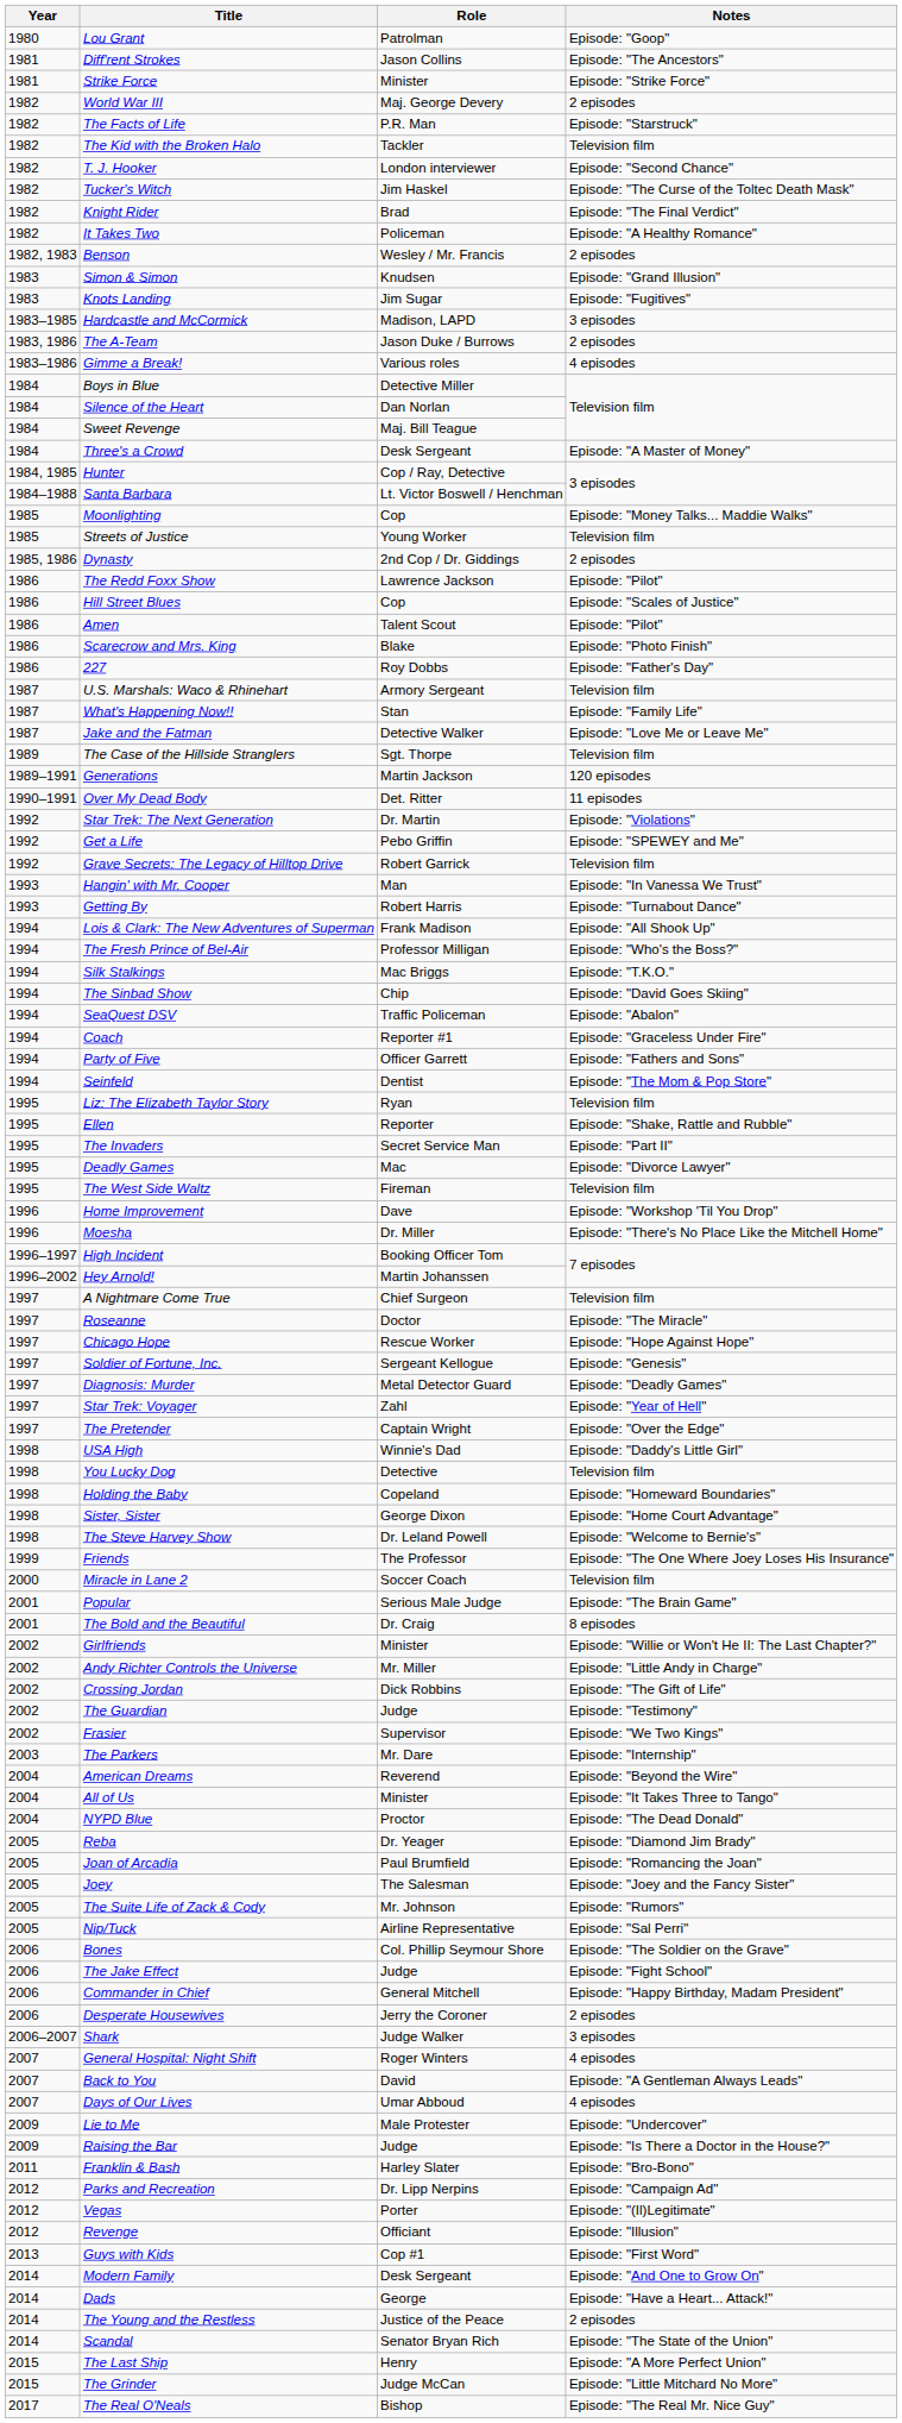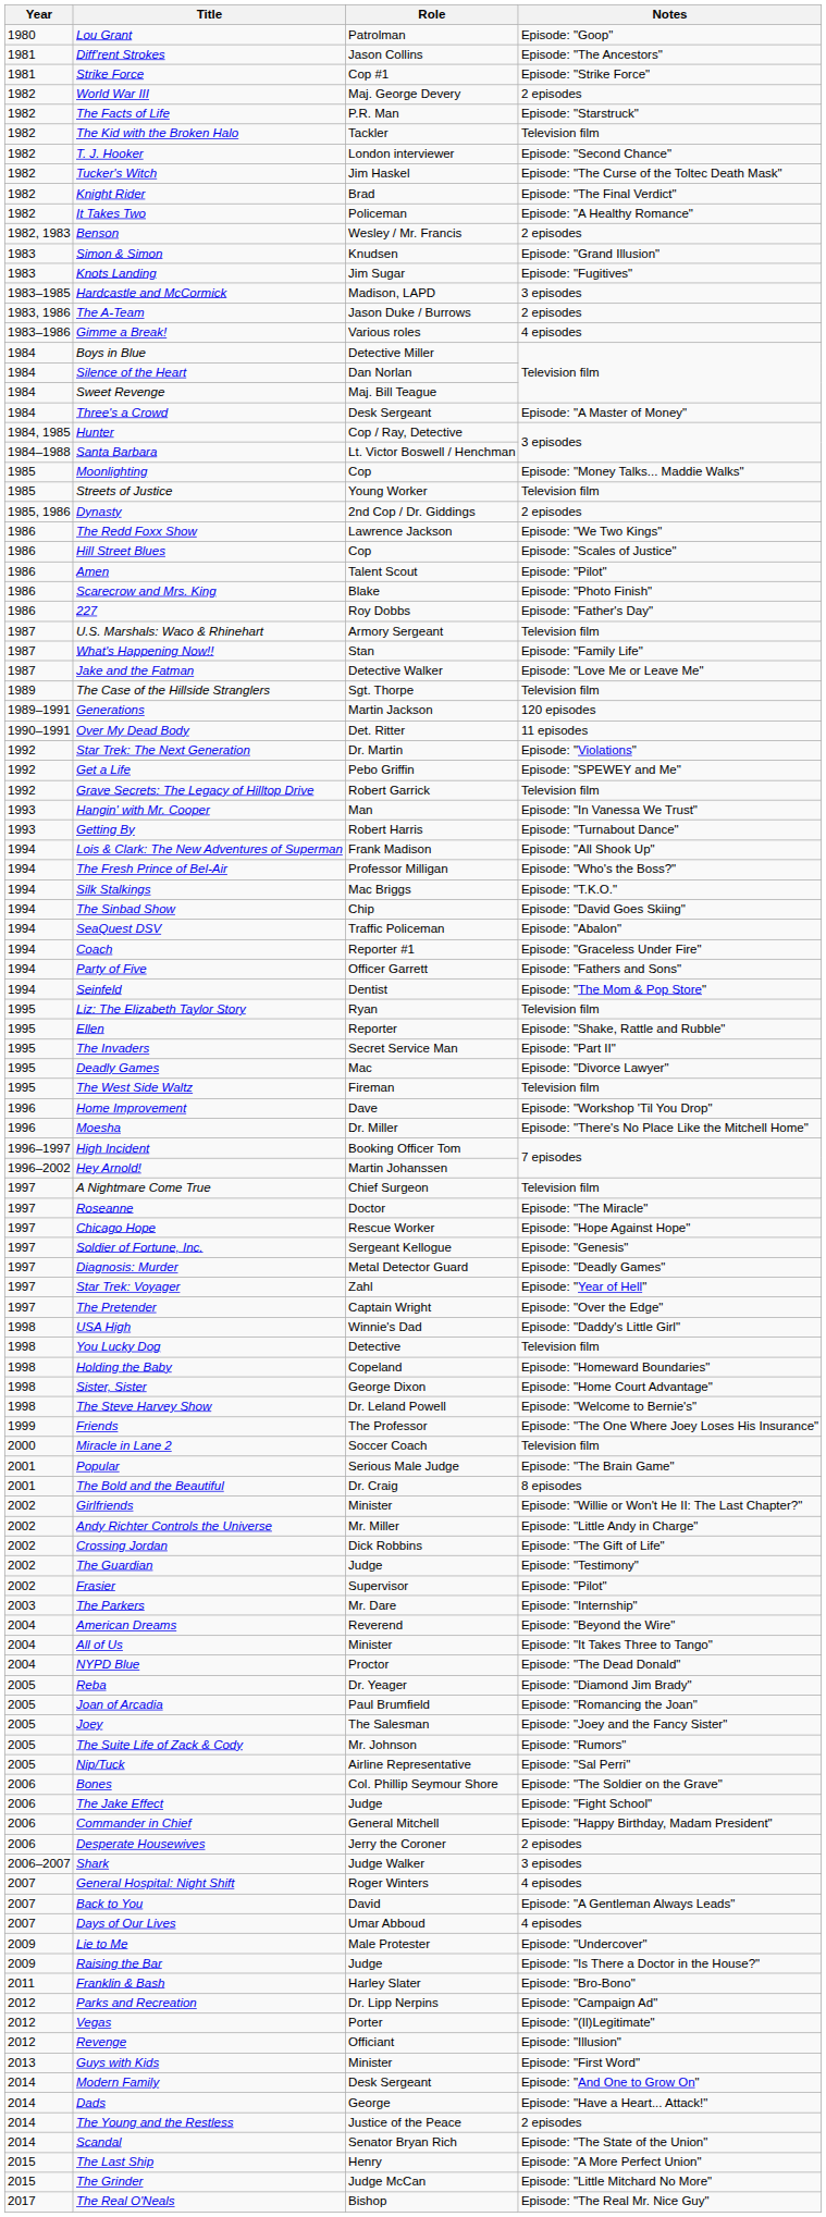 <table class="wikitable sortable">
 <tr>
 <th>Year</th>
 <th>Title</th>
 <th>Role</th>
 <th>Notes</th>
 </tr>
 <tr>
 <td>1980</td>
 <td><a href='#'><em>Lou Grant</em></a></td>
 <td>Patrolman</td>
 <td>Episode: "Goop"</td>
 </tr>
 <tr>
 <td>1981</td>
 <td><em><a href='#'>Diff'rent Strokes</a></em></td>
 <td>Jason Collins</td>
 <td>Episode: "The Ancestors"</td>
 </tr>
 <tr>
 <td>1981</td>
 <td><a href='#'><em>Strike Force</em></a></td>
-<td>Minister</td>
+<td>Cop #1</td>
 <td>Episode: "Strike Force"</td>
 </tr>
 <tr>
 <td>1982</td>
 <td><a href='#'><em>World War III</em></a></td>
 <td>Maj. George Devery</td>
 <td>2 episodes</td>
 </tr>
 <tr>
 <td>1982</td>
 <td><a href='#'><em>The Facts of Life</em></a></td>
 <td>P.R. Man</td>
 <td>Episode: "Starstruck"</td>
 </tr>
 <tr>
 <td>1982</td>
 <td><em><a href='#'>The Kid with the Broken Halo</a></em></td>
 <td>Tackler</td>
 <td>Television film</td>
 </tr>
 <tr>
 <td>1982</td>
 <td><em><a href='#'>T. J. Hooker</a></em></td>
 <td>London interviewer</td>
 <td>Episode: "Second Chance"</td>
 </tr>
 <tr>
 <td>1982</td>
 <td><em><a href='#'>Tucker's Witch</a></em></td>
 <td>Jim Haskel</td>
 <td>Episode: "The Curse of the Toltec Death Mask"</td>
 </tr>
 <tr>
 <td>1982</td>
 <td><a href='#'><em>Knight Rider</em></a></td>
 <td>Brad</td>
 <td>Episode: "The Final Verdict"</td>
 </tr>
 <tr>
 <td>1982</td>
 <td><a href='#'><em>It Takes Two</em></a></td>
 <td>Policeman</td>
 <td>Episode: "A Healthy Romance"</td>
 </tr>
 <tr>
 <td>1982, 1983</td>
 <td><a href='#'><em>Benson</em></a></td>
 <td>Wesley / Mr. Francis</td>
 <td>2 episodes</td>
 </tr>
 <tr>
 <td>1983</td>
 <td><em><a href='#'>Simon & Simon</a></em></td>
 <td>Knudsen</td>
 <td>Episode: "Grand Illusion"</td>
 </tr>
 <tr>
 <td>1983</td>
 <td><em><a href='#'>Knots Landing</a></em></td>
 <td>Jim Sugar</td>
 <td>Episode: "Fugitives"</td>
 </tr>
 <tr>
 <td>1983–1985</td>
 <td><em><a href='#'>Hardcastle and McCormick</a></em></td>
 <td>Madison, LAPD</td>
 <td>3 episodes</td>
 </tr>
 <tr>
 <td>1983, 1986</td>
 <td><em><a href='#'>The A-Team</a></em></td>
 <td>Jason Duke / Burrows</td>
 <td>2 episodes</td>
 </tr>
 <tr>
 <td>1983–1986</td>
 <td><em><a href='#'>Gimme a Break!</a></em></td>
 <td>Various roles</td>
 <td>4 episodes</td>
 </tr>
 <tr>
 <td>1984</td>
 <td><em>Boys in Blue</em></td>
 <td>Detective Miller</td>
 <td rowspan="3">Television film</td>
 </tr>
 <tr>
 <td>1984</td>
 <td><em><a href='#'>Silence of the Heart</a></em></td>
 <td>Dan Norlan</td>
 </tr>
 <tr>
 <td>1984</td>
 <td><em>Sweet Revenge</em></td>
 <td>Maj. Bill Teague</td>
 </tr>
 <tr>
 <td>1984</td>
 <td><em><a href='#'>Three's a Crowd</a></em></td>
 <td>Desk Sergeant</td>
 <td>Episode: "A Master of Money"</td>
 </tr>
 <tr>
 <td>1984, 1985</td>
 <td><a href='#'><em>Hunter</em></a></td>
 <td>Cop / Ray, Detective</td>
 <td rowspan="2">3 episodes</td>
 </tr>
 <tr>
 <td>1984–1988</td>
 <td><a href='#'><em>Santa Barbara</em></a></td>
 <td>Lt. Victor Boswell / Henchman</td>
 </tr>
 <tr>
 <td>1985</td>
 <td><a href='#'><em>Moonlighting</em></a></td>
 <td>Cop</td>
 <td>Episode: "Money Talks... Maddie Walks"</td>
 </tr>
 <tr>
 <td>1985</td>
 <td><em>Streets of Justice</em></td>
 <td>Young Worker</td>
 <td>Television film</td>
 </tr>
 <tr>
 <td>1985, 1986</td>
 <td><a href='#'><em>Dynasty</em></a></td>
 <td>2nd Cop / Dr. Giddings</td>
 <td>2 episodes</td>
 </tr>
 <tr>
 <td>1986</td>
 <td><em><a href='#'>The Redd Foxx Show</a></em></td>
 <td>Lawrence Jackson</td>
-<td>Episode: "Pilot"</td>
+<td>Episode: "We Two Kings"</td>
 </tr>
 <tr>
 <td>1986</td>
 <td><em><a href='#'>Hill Street Blues</a></em></td>
 <td>Cop</td>
 <td>Episode: "Scales of Justice"</td>
 </tr>
 <tr>
 <td>1986</td>
 <td><a href='#'><em>Amen</em></a></td>
 <td>Talent Scout</td>
 <td>Episode: "Pilot"</td>
 </tr>
 <tr>
 <td>1986</td>
 <td><em><a href='#'>Scarecrow and Mrs. King</a></em></td>
 <td>Blake</td>
 <td>Episode: "Photo Finish"</td>
 </tr>
 <tr>
 <td>1986</td>
 <td><a href='#'><em>227</em></a></td>
 <td>Roy Dobbs</td>
 <td>Episode: "Father's Day"</td>
 </tr>
 <tr>
 <td>1987</td>
 <td><em>U.S. Marshals: Waco & Rhinehart</em></td>
 <td>Armory Sergeant</td>
 <td>Television film</td>
 </tr>
 <tr>
 <td>1987</td>
 <td><em><a href='#'>What's Happening Now!!</a></em></td>
 <td>Stan</td>
 <td>Episode: "Family Life"</td>
 </tr>
 <tr>
 <td>1987</td>
 <td><em><a href='#'>Jake and the Fatman</a></em></td>
 <td>Detective Walker</td>
 <td>Episode: "Love Me or Leave Me"</td>
 </tr>
 <tr>
 <td>1989</td>
 <td><em>The Case of the Hillside Stranglers</em></td>
 <td>Sgt. Thorpe</td>
 <td>Television film</td>
 </tr>
 <tr>
 <td>1989–1991</td>
 <td><a href='#'><em>Generations</em></a></td>
 <td>Martin Jackson</td>
 <td>120 episodes</td>
 </tr>
 <tr>
 <td>1990–1991</td>
 <td><a href='#'><em>Over My Dead Body</em></a></td>
 <td>Det. Ritter</td>
 <td>11 episodes</td>
 </tr>
 <tr>
 <td>1992</td>
 <td><em><a href='#'>Star Trek: The Next Generation</a></em></td>
 <td>Dr. Martin</td>
 <td>Episode: "<a href='#'>Violations</a>"</td>
 </tr>
 <tr>
 <td>1992</td>
 <td><a href='#'><em>Get a Life</em></a></td>
 <td>Pebo Griffin</td>
 <td>Episode: "SPEWEY and Me"</td>
 </tr>
 <tr>
 <td>1992</td>
 <td><em><a href='#'>Grave Secrets: The Legacy of Hilltop Drive</a></em></td>
 <td>Robert Garrick</td>
 <td>Television film</td>
 </tr>
 <tr>
 <td>1993</td>
 <td><em><a href='#'>Hangin' with Mr. Cooper</a></em></td>
 <td>Man</td>
 <td>Episode: "In Vanessa We Trust"</td>
 </tr>
 <tr>
 <td>1993</td>
 <td><em><a href='#'>Getting By</a></em></td>
 <td>Robert Harris</td>
 <td>Episode: "Turnabout Dance"</td>
 </tr>
 <tr>
 <td>1994</td>
 <td><em><a href='#'>Lois & Clark: The New Adventures of Superman</a></em></td>
 <td>Frank Madison</td>
 <td>Episode: "All Shook Up"</td>
 </tr>
 <tr>
 <td>1994</td>
 <td><em><a href='#'>The Fresh Prince of Bel-Air</a></em></td>
 <td>Professor Milligan</td>
 <td>Episode: "Who's the Boss?"</td>
 </tr>
 <tr>
 <td>1994</td>
 <td><em><a href='#'>Silk Stalkings</a></em></td>
 <td>Mac Briggs</td>
 <td>Episode: "T.K.O."</td>
 </tr>
 <tr>
 <td>1994</td>
 <td><em><a href='#'>The Sinbad Show</a></em></td>
 <td>Chip</td>
 <td>Episode: "David Goes Skiing"</td>
 </tr>
 <tr>
 <td>1994</td>
 <td><em><a href='#'>SeaQuest DSV</a></em></td>
 <td>Traffic Policeman</td>
 <td>Episode: "Abalon"</td>
 </tr>
 <tr>
 <td>1994</td>
 <td><a href='#'><em>Coach</em></a></td>
 <td>Reporter #1</td>
 <td>Episode: "Graceless Under Fire"</td>
 </tr>
 <tr>
 <td>1994</td>
 <td><em><a href='#'>Party of Five</a></em></td>
 <td>Officer Garrett</td>
 <td>Episode: "Fathers and Sons"</td>
 </tr>
 <tr>
 <td>1994</td>
 <td><em><a href='#'>Seinfeld</a></em></td>
 <td>Dentist</td>
 <td>Episode: "<a href='#'>The Mom & Pop Store</a>"</td>
 </tr>
 <tr>
 <td>1995</td>
 <td><em><a href='#'>Liz: The Elizabeth Taylor Story</a></em></td>
 <td>Ryan</td>
 <td>Television film</td>
 </tr>
 <tr>
 <td>1995</td>
 <td><a href='#'><em>Ellen</em></a></td>
 <td>Reporter</td>
 <td>Episode: "Shake, Rattle and Rubble"</td>
 </tr>
 <tr>
 <td>1995</td>
 <td><a href='#'><em>The Invaders</em></a></td>
 <td>Secret Service Man</td>
 <td>Episode: "Part II"</td>
 </tr>
 <tr>
 <td>1995</td>
 <td><a href='#'><em>Deadly Games</em></a></td>
 <td>Mac</td>
 <td>Episode: "Divorce Lawyer"</td>
 </tr>
 <tr>
 <td>1995</td>
 <td><a href='#'><em>The West Side Waltz</em></a></td>
 <td>Fireman</td>
 <td>Television film</td>
 </tr>
 <tr>
 <td>1996</td>
 <td><a href='#'><em>Home Improvement</em></a></td>
 <td>Dave</td>
 <td>Episode: "Workshop 'Til You Drop"</td>
 </tr>
 <tr>
 <td>1996</td>
 <td><em><a href='#'>Moesha</a></em></td>
 <td>Dr. Miller</td>
 <td>Episode: "There's No Place Like the Mitchell Home"</td>
 </tr>
 <tr>
 <td>1996–1997</td>
 <td><em><a href='#'>High Incident</a></em></td>
 <td>Booking Officer Tom</td>
 <td rowspan="2">7 episodes</td>
 </tr>
 <tr>
 <td>1996–2002</td>
 <td><em><a href='#'>Hey Arnold!</a></em></td>
 <td>Martin Johanssen</td>
 </tr>
 <tr>
 <td>1997</td>
 <td><em>A Nightmare Come True</em></td>
 <td>Chief Surgeon</td>
 <td>Television film</td>
 </tr>
 <tr>
 <td>1997</td>
 <td><em><a href='#'>Roseanne</a></em></td>
 <td>Doctor</td>
 <td>Episode: "The Miracle"</td>
 </tr>
 <tr>
 <td>1997</td>
 <td><em><a href='#'>Chicago Hope</a></em></td>
 <td>Rescue Worker</td>
 <td>Episode: "Hope Against Hope"</td>
 </tr>
 <tr>
 <td>1997</td>
 <td><em><a href='#'>Soldier of Fortune, Inc.</a></em></td>
 <td>Sergeant Kellogue</td>
 <td>Episode: "Genesis"</td>
 </tr>
 <tr>
 <td>1997</td>
 <td><em><a href='#'>Diagnosis: Murder</a></em></td>
 <td>Metal Detector Guard</td>
 <td>Episode: "Deadly Games"</td>
 </tr>
 <tr>
 <td>1997</td>
 <td><em><a href='#'>Star Trek: Voyager</a></em></td>
 <td>Zahl</td>
 <td>Episode: "<a href='#'>Year of Hell</a>"</td>
 </tr>
 <tr>
 <td>1997</td>
 <td><a href='#'><em>The Pretender</em></a></td>
 <td>Captain Wright</td>
 <td>Episode: "Over the Edge"</td>
 </tr>
 <tr>
 <td>1998</td>
 <td><em><a href='#'>USA High</a></em></td>
 <td>Winnie's Dad</td>
 <td>Episode: "Daddy's Little Girl"</td>
 </tr>
 <tr>
 <td>1998</td>
 <td><em><a href='#'>You Lucky Dog</a></em></td>
 <td>Detective</td>
 <td>Television film</td>
 </tr>
 <tr>
 <td>1998</td>
 <td><a href='#'><em>Holding the Baby</em></a></td>
 <td>Copeland</td>
 <td>Episode: "Homeward Boundaries"</td>
 </tr>
 <tr>
 <td>1998</td>
 <td><a href='#'><em>Sister, Sister</em></a></td>
 <td>George Dixon</td>
 <td>Episode: "Home Court Advantage"</td>
 </tr>
 <tr>
 <td>1998</td>
 <td><em><a href='#'>The Steve Harvey Show</a></em></td>
 <td>Dr. Leland Powell</td>
 <td>Episode: "Welcome to Bernie's"</td>
 </tr>
 <tr>
 <td>1999</td>
 <td><em><a href='#'>Friends</a></em></td>
 <td>The Professor</td>
 <td>Episode: "The One Where Joey Loses His Insurance"</td>
 </tr>
 <tr>
 <td>2000</td>
 <td><em><a href='#'>Miracle in Lane 2</a></em></td>
 <td>Soccer Coach</td>
 <td>Television film</td>
 </tr>
 <tr>
 <td>2001</td>
 <td><a href='#'><em>Popular</em></a></td>
 <td>Serious Male Judge</td>
 <td>Episode: "The Brain Game"</td>
 </tr>
 <tr>
 <td>2001</td>
 <td><em><a href='#'>The Bold and the Beautiful</a></em></td>
 <td>Dr. Craig</td>
 <td>8 episodes</td>
 </tr>
 <tr>
 <td>2002</td>
 <td><a href='#'><em>Girlfriends</em></a></td>
 <td>Minister</td>
 <td>Episode: "Willie or Won't He II: The Last Chapter?"</td>
 </tr>
 <tr>
 <td>2002</td>
 <td><em><a href='#'>Andy Richter Controls the Universe</a></em></td>
 <td>Mr. Miller</td>
 <td>Episode: "Little Andy in Charge"</td>
 </tr>
 <tr>
 <td>2002</td>
 <td><em><a href='#'>Crossing Jordan</a></em></td>
 <td>Dick Robbins</td>
 <td>Episode: "The Gift of Life"</td>
 </tr>
 <tr>
 <td>2002</td>
 <td><a href='#'><em>The Guardian</em></a></td>
 <td>Judge</td>
 <td>Episode: "Testimony"</td>
 </tr>
 <tr>
 <td>2002</td>
 <td><em><a href='#'>Frasier</a></em></td>
 <td>Supervisor</td>
-<td>Episode: "We Two Kings"</td>
+<td>Episode: "Pilot"</td>
 </tr>
 <tr>
 <td>2003</td>
 <td><em><a href='#'>The Parkers</a></em></td>
 <td>Mr. Dare</td>
 <td>Episode: "Internship"</td>
 </tr>
 <tr>
 <td>2004</td>
 <td><em><a href='#'>American Dreams</a></em></td>
 <td>Reverend</td>
 <td>Episode: "Beyond the Wire"</td>
 </tr>
 <tr>
 <td>2004</td>
 <td><em><a href='#'>All of Us</a></em></td>
 <td>Minister</td>
 <td>Episode: "It Takes Three to Tango"</td>
 </tr>
 <tr>
 <td>2004</td>
 <td><em><a href='#'>NYPD Blue</a></em></td>
 <td>Proctor</td>
 <td>Episode: "The Dead Donald"</td>
 </tr>
 <tr>
 <td>2005</td>
 <td><a href='#'><em>Reba</em></a></td>
 <td>Dr. Yeager</td>
 <td>Episode: "Diamond Jim Brady"</td>
 </tr>
 <tr>
 <td>2005</td>
 <td><em><a href='#'>Joan of Arcadia</a></em></td>
 <td>Paul Brumfield</td>
 <td>Episode: "Romancing the Joan"</td>
 </tr>
 <tr>
 <td>2005</td>
 <td><a href='#'><em>Joey</em></a></td>
 <td>The Salesman</td>
 <td>Episode: "Joey and the Fancy Sister"</td>
 </tr>
 <tr>
 <td>2005</td>
 <td><em><a href='#'>The Suite Life of Zack & Cody</a></em></td>
 <td>Mr. Johnson</td>
 <td>Episode: "Rumors"</td>
 </tr>
 <tr>
 <td>2005</td>
 <td><em><a href='#'>Nip/Tuck</a></em></td>
 <td>Airline Representative</td>
 <td>Episode: "Sal Perri"</td>
 </tr>
 <tr>
 <td>2006</td>
 <td><a href='#'><em>Bones</em></a></td>
 <td>Col. Phillip Seymour Shore</td>
 <td>Episode: "The Soldier on the Grave"</td>
 </tr>
 <tr>
 <td>2006</td>
 <td><em><a href='#'>The Jake Effect</a></em></td>
 <td>Judge</td>
 <td>Episode: "Fight School"</td>
 </tr>
 <tr>
 <td>2006</td>
 <td><a href='#'><em>Commander in Chief</em></a></td>
 <td>General Mitchell</td>
 <td>Episode: "Happy Birthday, Madam President"</td>
 </tr>
 <tr>
 <td>2006</td>
 <td><em><a href='#'>Desperate Housewives</a></em></td>
 <td>Jerry the Coroner</td>
 <td>2 episodes</td>
 </tr>
 <tr>
 <td>2006–2007</td>
 <td><a href='#'><em>Shark</em></a></td>
 <td>Judge Walker</td>
 <td>3 episodes</td>
 </tr>
 <tr>
 <td>2007</td>
 <td><em><a href='#'>General Hospital: Night Shift</a></em></td>
 <td>Roger Winters</td>
 <td>4 episodes</td>
 </tr>
 <tr>
 <td>2007</td>
 <td><a href='#'><em>Back to You</em></a></td>
 <td>David</td>
 <td>Episode: "A Gentleman Always Leads"</td>
 </tr>
 <tr>
 <td>2007</td>
 <td><em><a href='#'>Days of Our Lives</a></em></td>
 <td>Umar Abboud</td>
 <td>4 episodes</td>
 </tr>
 <tr>
 <td>2009</td>
 <td><em><a href='#'>Lie to Me</a></em></td>
 <td>Male Protester</td>
 <td>Episode: "Undercover"</td>
 </tr>
 <tr>
 <td>2009</td>
 <td><a href='#'><em>Raising the Bar</em></a></td>
 <td>Judge</td>
 <td>Episode: "Is There a Doctor in the House?"</td>
 </tr>
 <tr>
 <td>2011</td>
 <td><em><a href='#'>Franklin & Bash</a></em></td>
 <td>Harley Slater</td>
 <td>Episode: "Bro-Bono"</td>
 </tr>
 <tr>
 <td>2012</td>
 <td><em><a href='#'>Parks and Recreation</a></em></td>
 <td>Dr. Lipp Nerpins</td>
 <td>Episode: "Campaign Ad"</td>
 </tr>
 <tr>
 <td>2012</td>
 <td><a href='#'><em>Vegas</em></a></td>
 <td>Porter</td>
 <td>Episode: "(Il)Legitimate"</td>
 </tr>
 <tr>
 <td>2012</td>
 <td><a href='#'><em>Revenge</em></a></td>
 <td>Officiant</td>
 <td>Episode: "Illusion"</td>
 </tr>
 <tr>
 <td>2013</td>
 <td><em><a href='#'>Guys with Kids</a></em></td>
-<td>Cop #1</td>
+<td>Minister</td>
 <td>Episode: "First Word"</td>
 </tr>
 <tr>
 <td>2014</td>
 <td><em><a href='#'>Modern Family</a></em></td>
 <td>Desk Sergeant</td>
 <td>Episode: "<a href='#'>And One to Grow On</a>"</td>
 </tr>
 <tr>
 <td>2014</td>
 <td><a href='#'><em>Dads</em></a></td>
 <td>George</td>
 <td>Episode: "Have a Heart... Attack!"</td>
 </tr>
 <tr>
 <td>2014</td>
 <td><em><a href='#'>The Young and the Restless</a></em></td>
 <td>Justice of the Peace</td>
 <td>2 episodes</td>
 </tr>
 <tr>
 <td>2014</td>
 <td><a href='#'><em>Scandal</em></a></td>
 <td>Senator Bryan Rich</td>
 <td>Episode: "The State of the Union"</td>
 </tr>
 <tr>
 <td>2015</td>
 <td><a href='#'><em>The Last Ship</em></a></td>
 <td>Henry</td>
 <td>Episode: "A More Perfect Union"</td>
 </tr>
 <tr>
 <td>2015</td>
 <td><a href='#'><em>The Grinder</em></a></td>
 <td>Judge McCan</td>
 <td>Episode: "Little Mitchard No More"</td>
 </tr>
 <tr>
 <td>2017</td>
 <td><em><a href='#'>The Real O'Neals</a></em></td>
 <td>Bishop</td>
 <td>Episode: "The Real Mr. Nice Guy"</td>
 </tr>
 </table>
